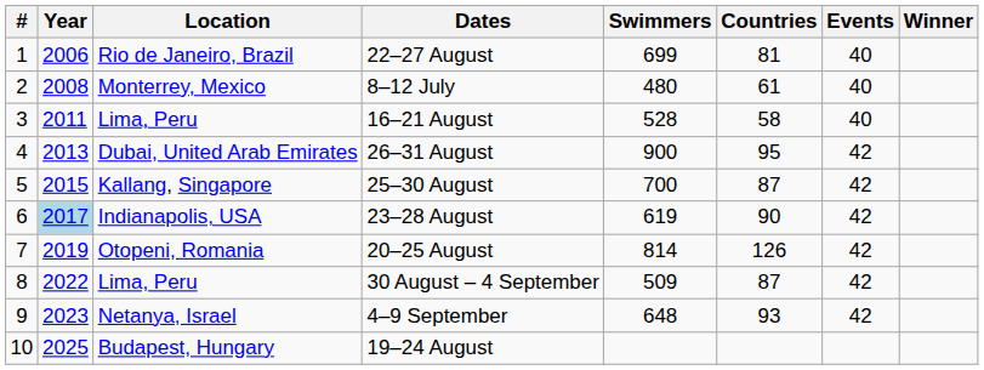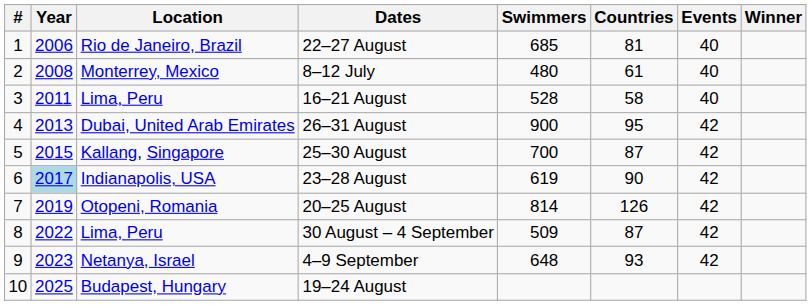 <table class="wikitable">
 <tr>
 <th>#</th>
 <th>Year</th>
 <th>Location</th>
 <th>Dates</th>
 <th>Swimmers</th>
 <th>Countries</th>
 <th>Events</th>
 <th>Winner</th>
 </tr>
 <tr>
 <td align=center>1</td>
 <td><a href='#'>2006</a></td>
 <td> <a href='#'>Rio de Janeiro, Brazil</a></td>
 <td>22–27 August</td>
-<td align=center>699</td>
+<td align=center>685</td>
 <td align=center>81</td>
 <td align=center>40</td>
 <td></td>
 </tr>
 <tr>
 <td align=center>2</td>
 <td><a href='#'>2008</a></td>
 <td> <a href='#'>Monterrey, Mexico</a></td>
 <td>8–12 July</td>
 <td align=center>480</td>
 <td align=center>61</td>
 <td align=center>40</td>
 <td></td>
 </tr>
 <tr>
 <td align=center>3</td>
 <td><a href='#'>2011</a></td>
 <td> <a href='#'>Lima, Peru</a></td>
 <td>16–21 August</td>
 <td align=center>528</td>
 <td align=center>58</td>
 <td align=center>40</td>
 <td></td>
 </tr>
 <tr>
 <td align=center>4</td>
 <td><a href='#'>2013</a></td>
 <td> <a href='#'>Dubai, United Arab Emirates</a></td>
 <td>26–31 August</td>
 <td align=center>900</td>
 <td align="center">95</td>
 <td align="center">42</td>
 <td></td>
 </tr>
 <tr>
 <td align=center>5</td>
 <td><a href='#'>2015</a></td>
 <td> <a href='#'>Kallang</a>, <a href='#'>Singapore</a></td>
 <td>25–30 August</td>
 <td align=center>700</td>
 <td align=center>87</td>
 <td align=center>42</td>
 <td></td>
 </tr>
 <tr>
 <td align=center>6</td>
 <td style="background: lightblue;"><a href='#'>2017</a></td>
 <td> <a href='#'>Indianapolis, USA</a></td>
 <td>23–28 August</td>
 <td align=center>619</td>
 <td align=center>90</td>
 <td align=center>42</td>
 <td></td>
 </tr>
 <tr>
 <td align=center>7</td>
 <td><a href='#'>2019</a></td>
 <td> <a href='#'>Otopeni, Romania</a></td>
 <td>20–25 August</td>
 <td align=center>814</td>
 <td align=center>126</td>
 <td align=center>42</td>
 <td></td>
 </tr>
 <tr>
 <td align=center>8</td>
 <td><a href='#'>2022</a></td>
 <td> <a href='#'>Lima, Peru</a></td>
 <td>30 August – 4 September</td>
 <td align=center>509</td>
 <td align=center>87</td>
 <td align=center>42</td>
 <td></td>
 </tr>
 <tr>
 <td align=center>9</td>
 <td><a href='#'>2023</a></td>
 <td> <a href='#'>Netanya, Israel</a></td>
 <td>4–9 September</td>
 <td align=center>648</td>
 <td align=center>93</td>
 <td align=center>42</td>
 <td></td>
 </tr>
 <tr>
 <td align=center>10</td>
 <td><a href='#'>2025</a></td>
 <td> <a href='#'>Budapest, Hungary</a></td>
 <td>19–24 August</td>
 <td align=center></td>
 <td align=center></td>
 <td align=center></td>
 <td></td>
 </tr>
 </table>
